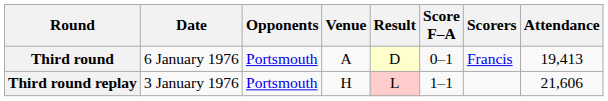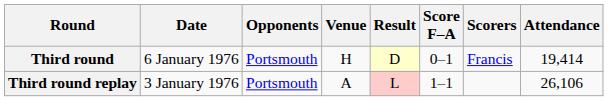 <table class="wikitable plainrowheaders" style="text-align:center">
 <tr>
 <th scope="col">Round</th>
 <th scope="col">Date</th>
 <th scope="col">Opponents</th>
 <th scope="col">Venue</th>
 <th scope="col">Result</th>
 <th scope="col">Score<br>F–A</th>
 <th scope="col">Scorers</th>
 <th scope="col">Attendance</th>
 </tr>
 <tr>
 <th scope="row">Third round</th>
 <td align="left">6 January 1976</td>
 <td align="left"><a href='#'>Portsmouth</a></td>
-<td>A</td>
+<td>H</td>
 <td style="background:#ffc">D</td>
 <td>0–1</td>
 <td align="left"><a href='#'>Francis</a></td>
-<td>19,413</td>
+<td>19,414</td>
 </tr>
 <tr>
 <th scope="row">Third round replay</th>
 <td align="left">3 January 1976</td>
 <td align="left"><a href='#'>Portsmouth</a></td>
-<td>H</td>
+<td>A</td>
 <td style="background:#fcc">L</td>
 <td>1–1</td>
 <td></td>
-<td>21,606</td>
+<td>26,106</td>
 </tr>
 </table>
